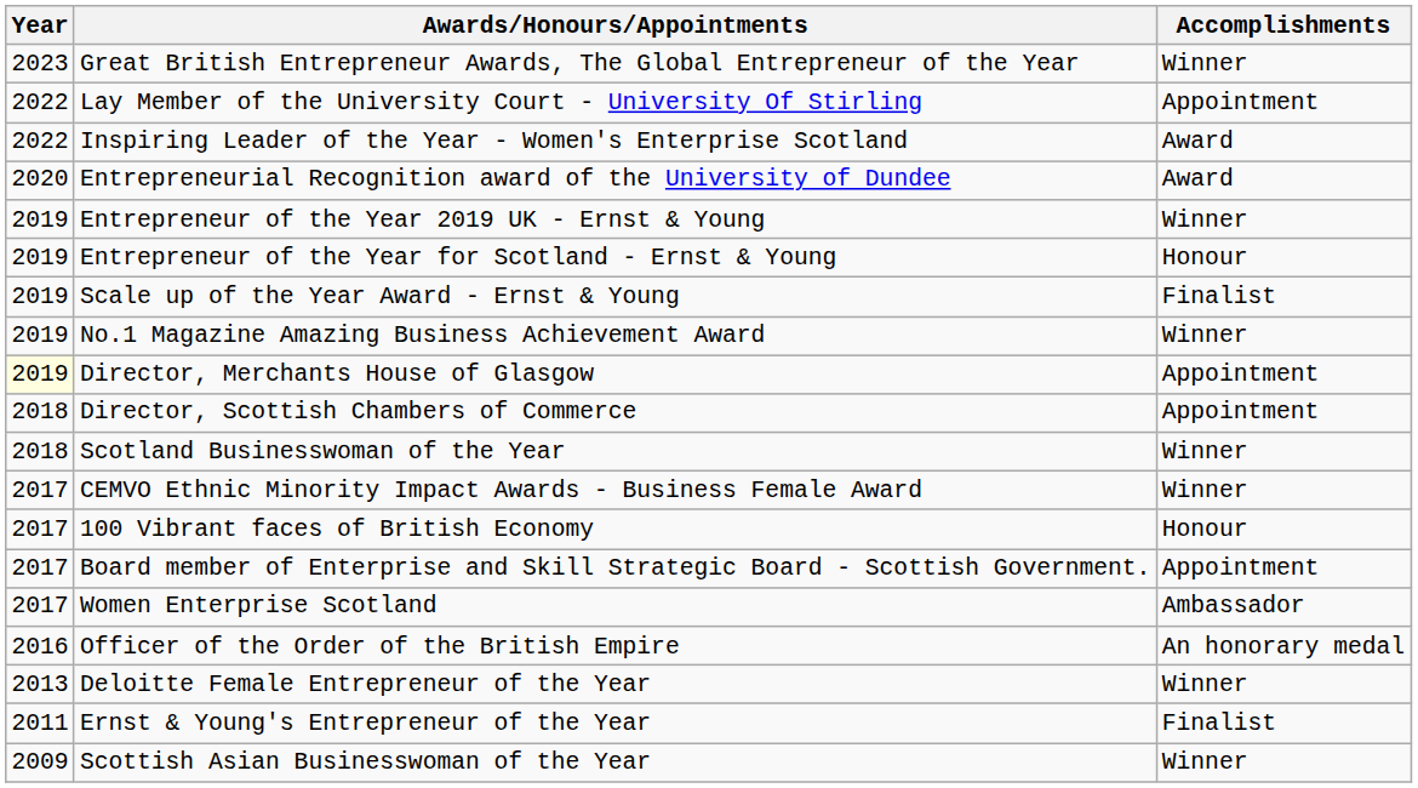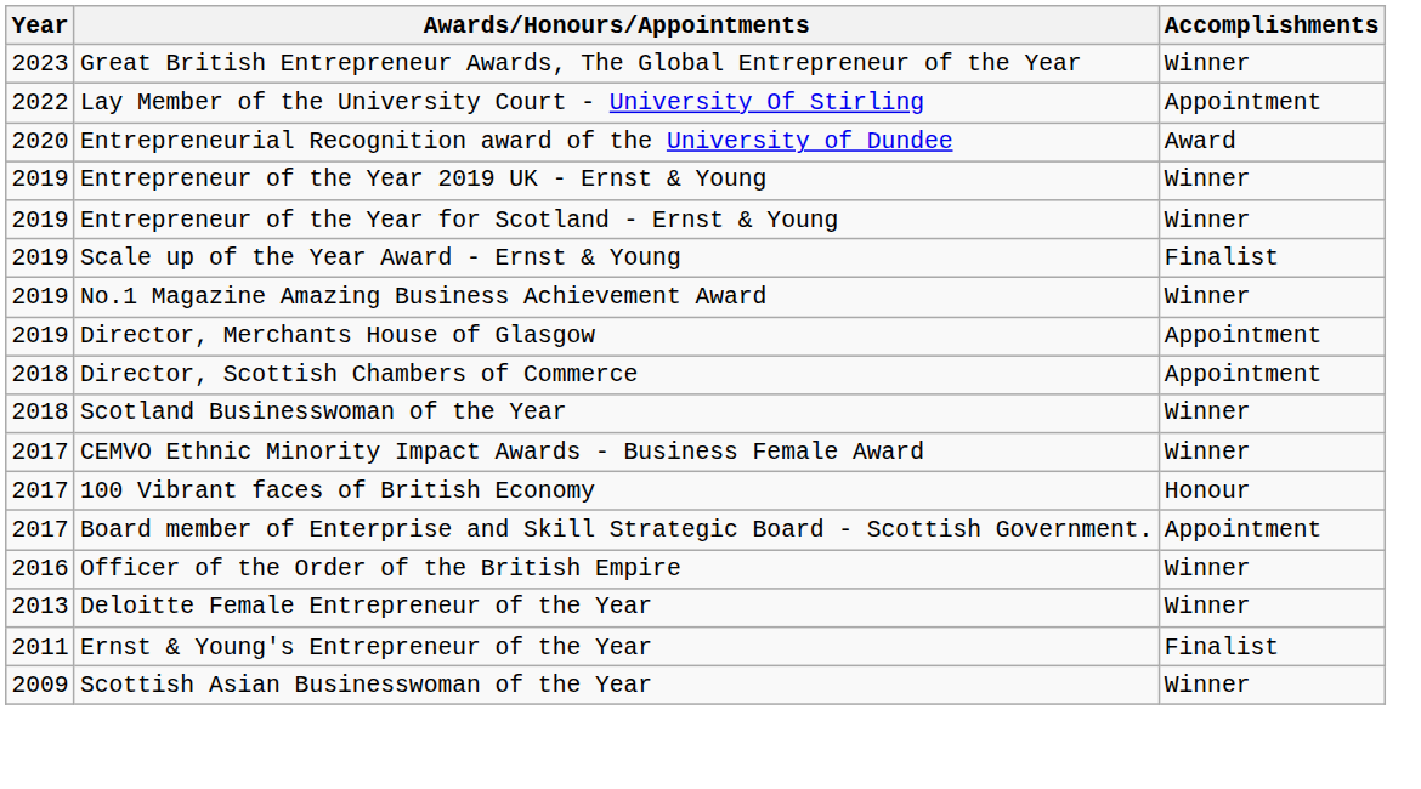 <table class="wikitable">
 <tr>
 <th>Year</th>
 <th>Awards/Honours/Appointments</th>
 <th>Accomplishments</th>
 </tr>
 <tr>
 <td>2023</td>
 <td>Great British Entrepreneur Awards, The Global Entrepreneur of the Year</td>
 <td>Winner</td>
 </tr>
 <tr>
 <td>2022</td>
 <td>Lay Member of the University Court - <a href='#'>University Of Stirling</a></td>
 <td>Appointment</td>
 </tr>
 <tr>
-<td>2022</td>
-<td>Inspiring Leader of the Year - Women's Enterprise Scotland</td>
-<td>Award</td>
-</tr>
-<tr>
 <td>2020</td>
 <td>Entrepreneurial Recognition award of the <a href='#'>University of Dundee</a></td>
 <td>Award</td>
 </tr>
 <tr>
 <td>2019</td>
 <td>Entrepreneur of the Year 2019 UK - Ernst & Young</td>
 <td>Winner</td>
 </tr>
 <tr>
 <td>2019</td>
 <td>Entrepreneur of the Year for Scotland - Ernst & Young</td>
-<td>Honour</td>
+<td>Winner</td>
 </tr>
 <tr>
 <td>2019</td>
 <td>Scale up of the Year Award - Ernst & Young</td>
 <td>Finalist</td>
 </tr>
 <tr>
 <td>2019</td>
 <td>No.1 Magazine Amazing Business Achievement Award </td>
 <td>Winner</td>
 </tr>
 <tr>
-<td style="background: lightyellow;">2019</td>
+<td>2019</td>
 <td>Director, Merchants House of Glasgow</td>
 <td>Appointment</td>
 </tr>
 <tr>
 <td>2018</td>
 <td>Director, Scottish Chambers of Commerce</td>
 <td>Appointment</td>
 </tr>
 <tr>
 <td>2018</td>
 <td>Scotland Businesswoman of the Year</td>
 <td>Winner</td>
 </tr>
 <tr>
 <td>2017</td>
 <td>CEMVO Ethnic Minority Impact Awards - Business Female Award</td>
 <td>Winner</td>
 </tr>
 <tr>
 <td>2017</td>
 <td>100 Vibrant faces of British Economy</td>
 <td>Honour</td>
 </tr>
 <tr>
 <td>2017</td>
 <td>Board member of Enterprise and Skill Strategic Board - Scottish Government.</td>
 <td>Appointment</td>
 </tr>
 <tr>
-<td>2017</td>
-<td>Women Enterprise Scotland</td>
-<td>Ambassador</td>
-</tr>
-<tr>
 <td>2016</td>
 <td>Officer of the Order of the British Empire</td>
-<td>An honorary medal</td>
+<td>Winner</td>
 </tr>
 <tr>
 <td>2013</td>
 <td>Deloitte Female Entrepreneur of the Year</td>
 <td>Winner</td>
 </tr>
 <tr>
 <td>2011</td>
 <td>Ernst & Young's Entrepreneur of the Year</td>
 <td>Finalist</td>
 </tr>
 <tr>
 <td>2009</td>
 <td>Scottish Asian Businesswoman of the Year</td>
 <td>Winner</td>
 </tr>
 </table>
